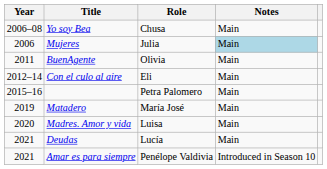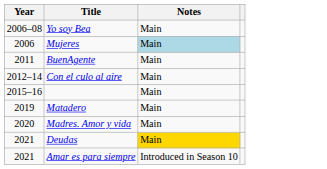 <table class="wikitable sortable">
 <tr>
 <th>Year</th>
 <th>Title</th>
-<th>Role</th>
 <th class="unsortable">Notes</th>
 <th></th>
 </tr>
 <tr>
 <td align = "center">2006–08</td>
 <td><em><a href='#'>Yo soy Bea</a></em></td>
-<td>Chusa</td>
 <td>Main</td>
 <td align = "center"></td>
 </tr>
 <tr>
 <td align = "center">2006</td>
 <td><em><a href='#'>Mujeres</a></em></td>
-<td>Julia</td>
 <td style="background: lightblue;">Main</td>
 <td align = "center"></td>
 </tr>
 <tr>
 <td align = "center">2011</td>
 <td><em><a href='#'>BuenAgente</a></em></td>
-<td>Olivia</td>
 <td>Main</td>
 <td align = "center"></td>
 </tr>
 <tr>
 <td align = "center">2012–14</td>
 <td><em><a href='#'>Con el culo al aire</a></em></td>
-<td>Eli</td>
 <td>Main</td>
 <td align = "center"></td>
 </tr>
 <tr>
 <td align = "center">2015–16</td>
 <td><em></em></td>
-<td>Petra Palomero</td>
 <td>Main</td>
 <td align = "center"></td>
 </tr>
 <tr>
 <td align = "center">2019</td>
 <td><em><a href='#'>Matadero</a></em></td>
-<td>María José</td>
 <td>Main</td>
 <td align = "center"></td>
 </tr>
 <tr>
 <td align = "center">2020</td>
 <td><em><a href='#'>Madres. Amor y vida</a></em></td>
-<td>Luisa</td>
 <td>Main</td>
 <td align = "center"></td>
 </tr>
 <tr>
 <td align = "center">2021</td>
 <td><em><a href='#'>Deudas</a></em></td>
-<td>Lucía</td>
-<td>Main</td>
+<td style="background: gold;">Main</td>
 <td align = "center"></td>
 </tr>
 <tr>
 <td align = "center">2021</td>
 <td><em><a href='#'>Amar es para siempre</a></em></td>
-<td>Penélope Valdivia</td>
 <td>Introduced in Season 10</td>
 <td align = "center"></td>
 </tr>
 </table>
